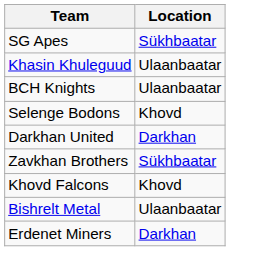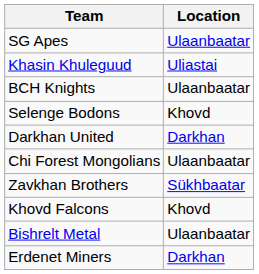 <table class="wikitable sortable" style="margin:1em 2em 1em 1em;">
 <tr>
 <th>Team</th>
 <th>Location</th>
 </tr>
 <tr>
 <td>SG Apes</td>
-<td><a href='#'>Sükhbaatar</a></td>
+<td><a href='#'>Ulaanbaatar</a></td>
 </tr>
 <tr>
 <td><a href='#'>Khasin Khuleguud</a></td>
-<td>Ulaanbaatar</td>
+<td><a href='#'>Uliastai</a></td>
 </tr>
 <tr>
 <td>BCH Knights</td>
 <td>Ulaanbaatar</td>
 </tr>
 <tr>
 <td>Selenge Bodons</td>
 <td>Khovd</td>
 </tr>
 <tr>
 <td>Darkhan United</td>
 <td><a href='#'>Darkhan</a></td>
+</tr>
+<tr>
+<td>Chi Forest Mongolians</td>
+<td>Ulaanbaatar</td>
 </tr>
 <tr>
 <td>Zavkhan Brothers</td>
 <td><a href='#'>Sükhbaatar</a></td>
 </tr>
 <tr>
 <td>Khovd Falcons</td>
 <td>Khovd</td>
 </tr>
 <tr>
 <td><a href='#'>Bishrelt Metal</a></td>
 <td>Ulaanbaatar</td>
 </tr>
 <tr>
 <td>Erdenet Miners</td>
 <td><a href='#'>Darkhan</a></td>
 </tr>
 </table>
